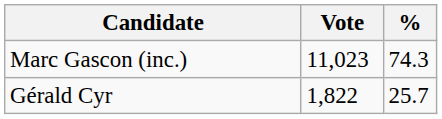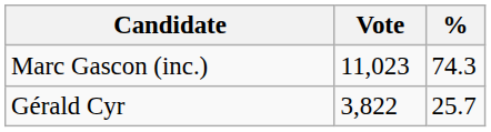 <table class="wikitable">
 <tr>
 <th bgcolor="#DDDDFF" width="200px">Candidate</th>
 <th bgcolor="#DDDDFF" width="50px">Vote</th>
 <th bgcolor="#DDDDFF" width="30px">%</th>
 </tr>
 <tr>
 <td>Marc Gascon (inc.)</td>
 <td>11,023</td>
 <td>74.3</td>
 </tr>
 <tr>
 <td>Gérald Cyr</td>
-<td>1,822</td>
+<td>3,822</td>
 <td>25.7</td>
 </tr>
 </table>
